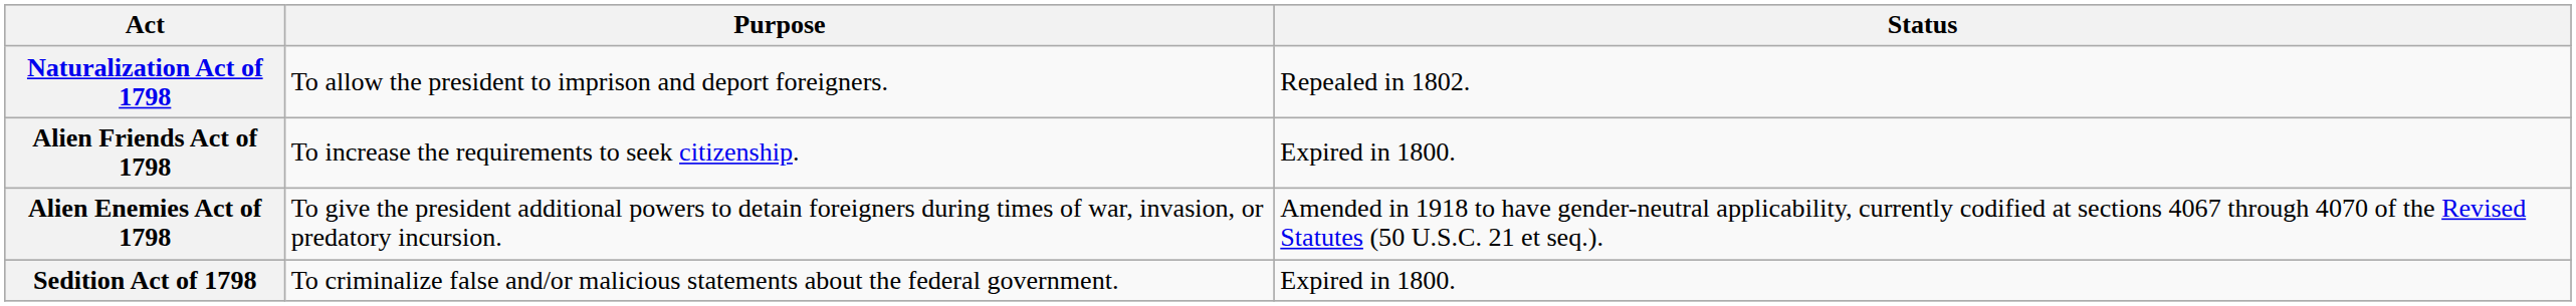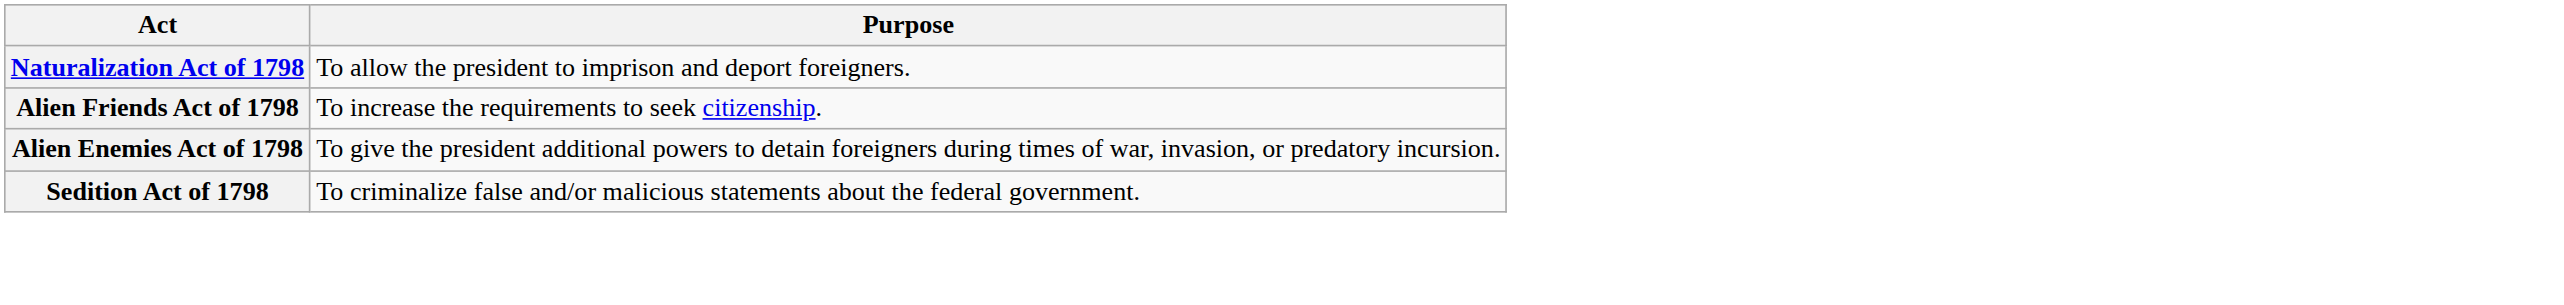 <table class="wikitable plainrowheaders">
 <tr>
 <th scope="col">Act</th>
 <th scope="col">Purpose</th>
-<th scope="col">Status</th>
 </tr>
 <tr>
 <th scope="row"><a href='#'>Naturalization Act of 1798</a></th>
 <td>To allow the president to imprison and deport foreigners.</td>
-<td>Repealed in 1802.</td>
 </tr>
 <tr>
 <th scope="row">Alien Friends Act of 1798</th>
 <td>To increase the requirements to seek <a href='#'>citizenship</a>.</td>
-<td>Expired in 1800.</td>
 </tr>
 <tr>
 <th scope="row">Alien Enemies Act of 1798</th>
 <td>To give the president additional powers to detain foreigners during times of war, invasion, or predatory incursion.</td>
-<td>Amended in 1918 to have gender-neutral applicability, currently codified at sections 4067 through 4070 of the <a href='#'>Revised Statutes</a> (50 U.S.C. 21 et seq.).</td>
 </tr>
 <tr>
 <th scope="row">Sedition Act of 1798</th>
 <td>To criminalize false and/or malicious statements about the federal government.</td>
-<td>Expired in 1800.</td>
 </tr>
 </table>
